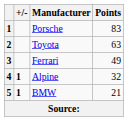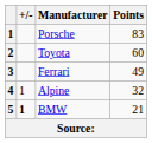 <table class="wikitable" style="font-size:95%;">
 <tr>
 <th></th>
 <th>+/-</th>
 <th>Manufacturer</th>
 <th>Points</th>
 </tr>
 <tr>
 <th>1</th>
 <td></td>
 <td> <a href='#'>Porsche</a></td>
 <td align="right">83</td>
 </tr>
 <tr>
 <th>2</th>
 <td></td>
 <td> <a href='#'>Toyota</a></td>
-<td align="right">63</td>
+<td align="right">60</td>
 </tr>
 <tr>
 <th>3</th>
 <td></td>
 <td> <a href='#'>Ferrari</a></td>
 <td align="right">49</td>
 </tr>
 <tr>
 <th>4</th>
-<td><strong> 1</strong></td>
+<td> 1</td>
 <td> <a href='#'>Alpine</a></td>
 <td align="right">32</td>
 </tr>
 <tr>
 <th>5</th>
 <td><strong> 1</strong></td>
 <td> <a href='#'>BMW</a></td>
 <td align="right">21</td>
 </tr>
 <tr>
 <th colspan=4>Source:</th>
 </tr>
 </table>
